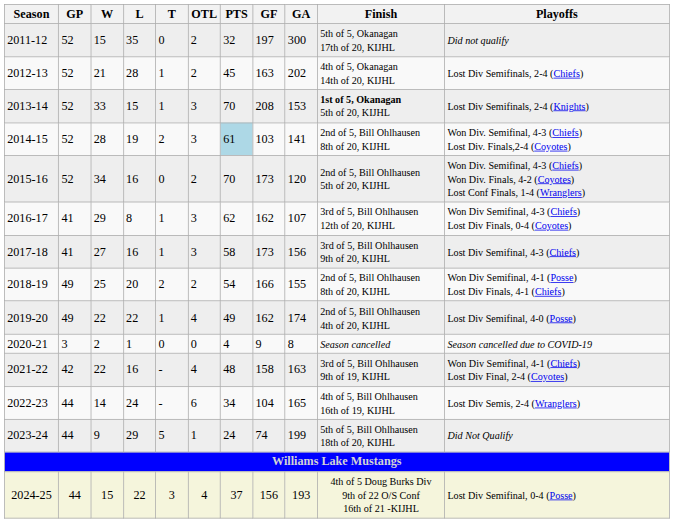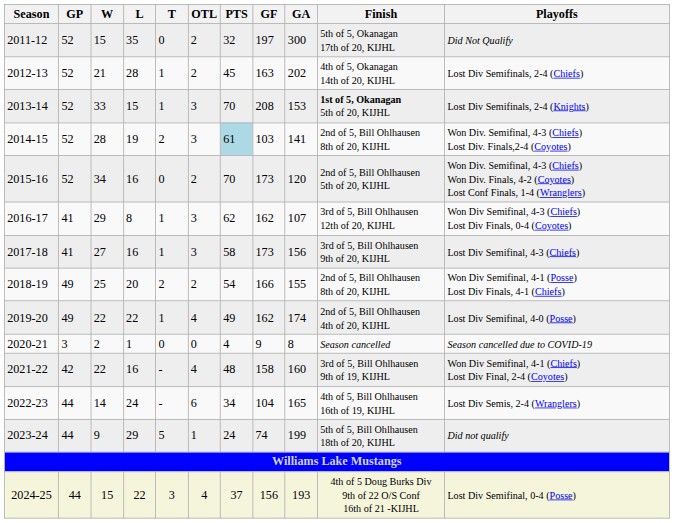 <table class="wikitable">
 <tr style="min-width:55em; font-weight:bold;text-align:right; background:#ddd;"|>
 <th style=width:4em>Season</th>
 <th style=width:2.2em><abbr>GP</abbr></th>
 <th style=width:2.2em><abbr>W</abbr></th>
 <th style=width:2.2em><abbr>L</abbr></th>
 <th style=width:2.2em><abbr>T</abbr></th>
 <th style=width:2.2em><abbr>OTL</abbr></th>
 <th style=width:2.2em><abbr>PTS</abbr></th>
 <th style=width:2.2em><abbr>GF</abbr></th>
 <th style=width:2.2em><abbr>GA</abbr></th>
 <th style=width:10em>Finish</th>
 <th style=width:18em>Playoffs</th>
 </tr>
 <tr style="background:#eee;">
 <td>2011-12</td>
 <td>52</td>
 <td>15</td>
 <td>35</td>
 <td>0</td>
 <td>2</td>
 <td>32</td>
 <td>197</td>
 <td>300</td>
 <td align=left><small>5th of 5, Okanagan<br>17th of 20, KIJHL</small></td>
-<td align=left><small><em>Did not qualify</em></small></td>
+<td align=left><small><em>Did Not Qualify</em></small></td>
 </tr>
 <tr>
 <td>2012-13</td>
 <td>52</td>
 <td>21</td>
 <td>28</td>
 <td>1</td>
 <td>2</td>
 <td>45</td>
 <td>163</td>
 <td>202</td>
 <td align=left><small>4th of 5, Okanagan<br>14th of 20, KIJHL</small></td>
 <td align=left><small>Lost Div Semifinals, 2-4 (<a href='#'>Chiefs</a>)</small></td>
 </tr>
 <tr style="background:#eee;">
 <td>2013-14</td>
 <td>52</td>
 <td>33</td>
 <td>15</td>
 <td>1</td>
 <td>3</td>
 <td>70</td>
 <td>208</td>
 <td>153</td>
 <td align=left><small><strong>1st of 5, Okanagan</strong><br>5th of 20, KIJHL</small></td>
 <td align=left><small>Lost Div Semifinals, 2-4 (<a href='#'>Knights</a>)</small></td>
 </tr>
 <tr>
 <td>2014-15</td>
 <td>52</td>
 <td>28</td>
 <td>19</td>
 <td>2</td>
 <td>3</td>
 <td style="background: lightblue;">61</td>
 <td>103</td>
 <td>141</td>
 <td align=left><small>2nd of 5, Bill Ohlhausen<br>8th of 20, KIJHL</small></td>
 <td align=left><small>Won Div. Semifinal, 4-3 (<a href='#'>Chiefs</a>)<br>Lost Div. Finals,2-4 (<a href='#'>Coyotes</a>)</small></td>
 </tr>
 <tr style="background:#eee;">
 <td>2015-16</td>
 <td>52</td>
 <td>34</td>
 <td>16</td>
 <td>0</td>
 <td>2</td>
 <td>70</td>
 <td>173</td>
 <td>120</td>
 <td align=left><small>2nd of 5, Bill Ohlhausen<br>5th of 20, KIJHL</small></td>
 <td align=left><small>Won Div. Semifinal, 4-3 (<a href='#'>Chiefs</a>)<br>Won Div. Finals, 4-2 (<a href='#'>Coyotes</a>)<br>Lost Conf Finals, 1-4 (<a href='#'>Wranglers</a>)</small></td>
 </tr>
 <tr>
 <td>2016-17</td>
 <td>41</td>
 <td>29</td>
 <td>8</td>
 <td>1</td>
 <td>3</td>
 <td>62</td>
 <td>162</td>
 <td>107</td>
 <td align=left><small>3rd of 5, Bill Ohlhausen<br>12th of 20, KIJHL</small></td>
 <td align=left><small>Won Div Semifinal, 4-3 (<a href='#'>Chiefs</a>)<br>Lost Div Finals, 0-4 (<a href='#'>Coyotes</a>)</small></td>
 </tr>
 <tr style="background:#eee;">
 <td>2017-18</td>
 <td>41</td>
 <td>27</td>
 <td>16</td>
 <td>1</td>
 <td>3</td>
 <td>58</td>
 <td>173</td>
 <td>156</td>
 <td align=left><small>3rd of 5, Bill Ohlhausen<br>9th of 20, KIJHL</small></td>
 <td align=left><small>Lost Div Semifinal, 4-3 (<a href='#'>Chiefs</a>)</small></td>
 </tr>
 <tr>
 <td>2018-19</td>
 <td>49</td>
 <td>25</td>
 <td>20</td>
 <td>2</td>
 <td>2</td>
 <td>54</td>
 <td>166</td>
 <td>155</td>
 <td align=left><small>2nd of 5, Bill Ohlhausen<br>8th of 20, KIJHL</small></td>
 <td align=left><small>Won Div Semifinal, 4-1 (<a href='#'>Posse</a>)<br>Lost Div Finals, 4-1 (<a href='#'>Chiefs</a>)</small></td>
 </tr>
 <tr style="background:#eee;">
 <td>2019-20</td>
 <td>49</td>
 <td>22</td>
 <td>22</td>
 <td>1</td>
 <td>4</td>
 <td>49</td>
 <td>162</td>
 <td>174</td>
 <td align=left><small>2nd of 5, Bill Ohlhausen<br>4th of 20, KIJHL</small></td>
 <td align=left><small>Lost Div Semifinal, 4-0 (<a href='#'>Posse</a>)</small></td>
 </tr>
 <tr>
 <td>2020-21</td>
 <td>3</td>
 <td>2</td>
 <td>1</td>
 <td>0</td>
 <td>0</td>
 <td>4</td>
 <td>9</td>
 <td>8</td>
 <td align=left><small><em>Season cancelled</em></small></td>
 <td align=left><small><em>Season cancelled due to COVID-19</em></small></td>
 </tr>
 <tr style="background:#eee;">
 <td>2021-22</td>
 <td>42</td>
 <td>22</td>
 <td>16</td>
 <td>-</td>
 <td>4</td>
 <td>48</td>
 <td>158</td>
-<td>163</td>
+<td>160</td>
 <td align=left><small>3rd of 5, Bill Ohlhausen<br>9th of 19, KIJHL</small></td>
 <td align=left><small>Won Div Semifinal, 4-1 (<a href='#'>Chiefs</a>)<br>Lost Div Final, 2-4 (<a href='#'>Coyotes</a>)</small></td>
 </tr>
 <tr>
 <td>2022-23</td>
 <td>44</td>
 <td>14</td>
 <td>24</td>
 <td>-</td>
 <td>6</td>
 <td>34</td>
 <td>104</td>
 <td>165</td>
 <td align=left><small>4th of 5, Bill Ohlhausen<br>16th of 19, KIJHL</small></td>
 <td><small>Lost Div Semis, 2-4 (<a href='#'>Wranglers</a>)</small></td>
 </tr>
 <tr style="background:#eee;">
 <td>2023-24</td>
 <td>44</td>
 <td>9</td>
 <td>29</td>
 <td>5</td>
 <td>1</td>
 <td>24</td>
 <td>74</td>
 <td>199</td>
 <td align=left><small>5th of 5, Bill Ohlhausen<br>18th of 20, KIJHL</small></td>
-<td align=left><small><em>Did Not Qualify</em></small></td>
+<td align=left><small><em>Did not qualify</em></small></td>
 </tr>
 <tr align="center"  bgcolor="Blue"  style="color:lightgrey">
 <td colspan=12><strong>Williams Lake Mustangs</strong></td>
 </tr>
 <tr align="center" bgcolor=beige>
 <td>2024-25</td>
 <td>44</td>
 <td>15</td>
 <td>22</td>
 <td>3</td>
 <td>4</td>
 <td>37</td>
 <td>156</td>
 <td>193</td>
 <td><small>4th of 5 Doug Burks Div<br>9th of 22  O/S Conf<br>16th of 21 -KIJHL</small></td>
 <td align=left><small>Lost Div Semifinal, 0-4 (<a href='#'>Posse</a>)</small></td>
 </tr>
 </table>
